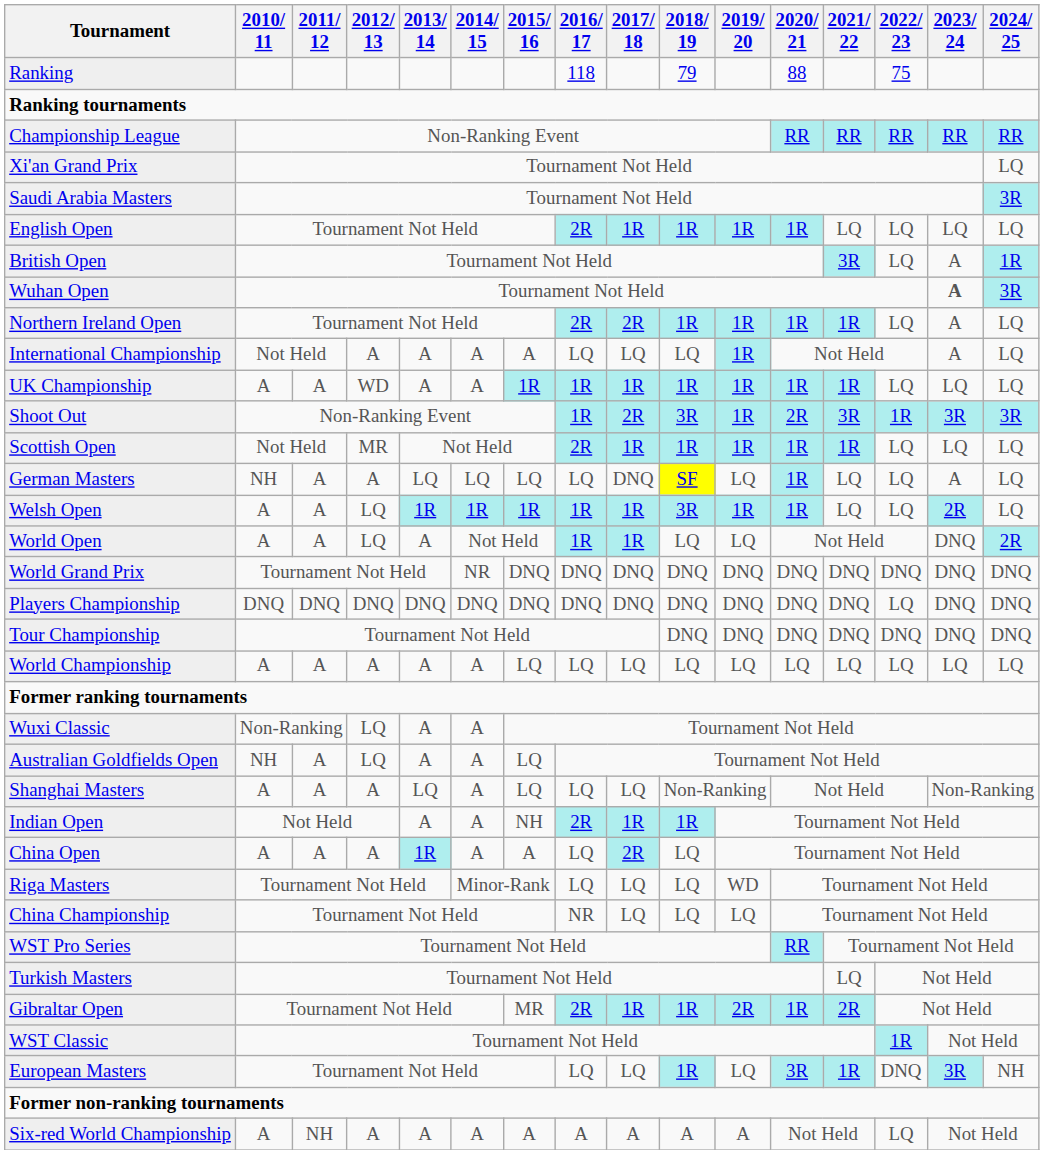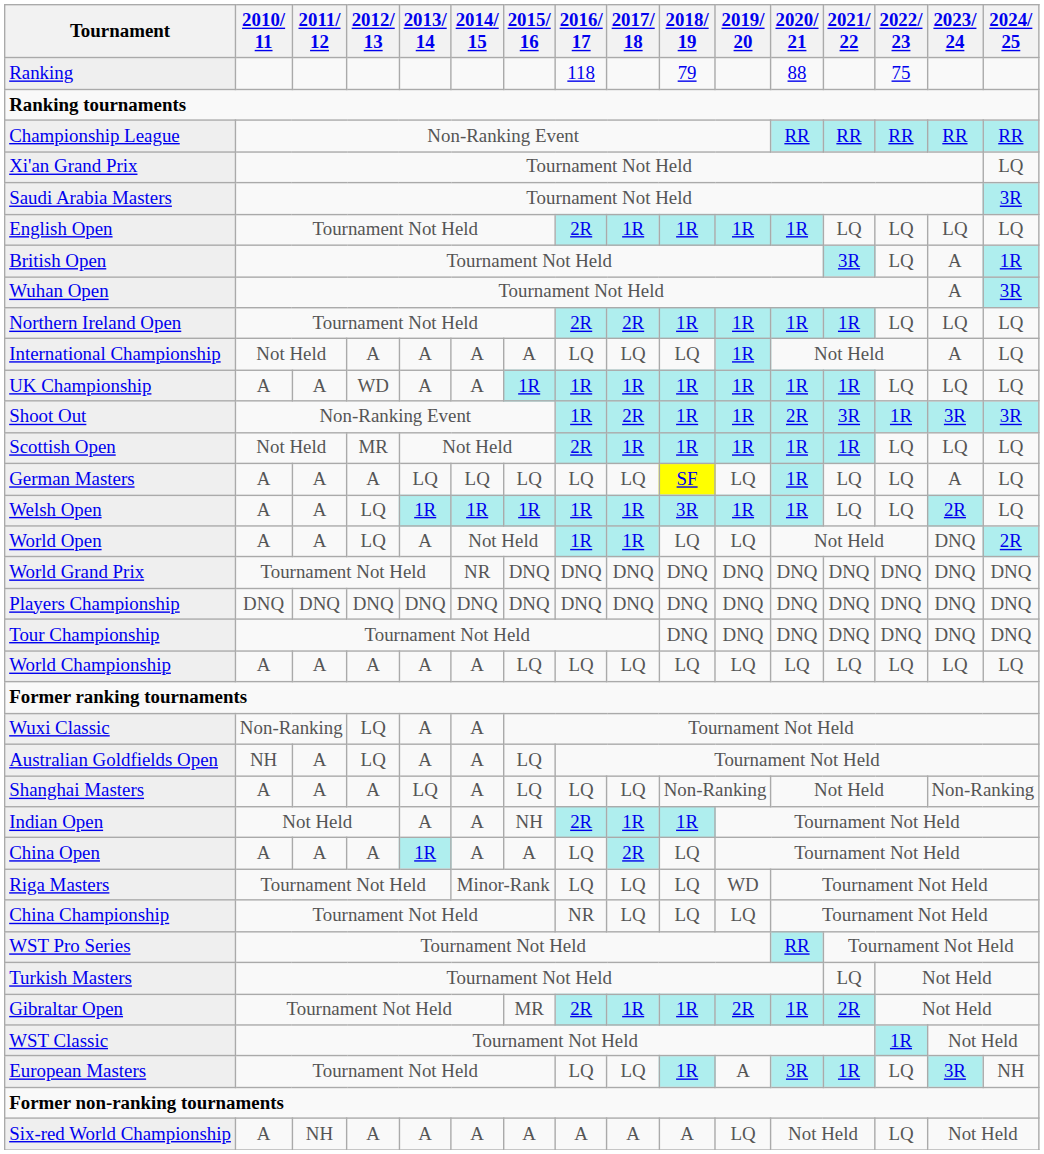 <table class="wikitable"  style="font-size:85%;">
 <tr>
 <th>Tournament</th>
 <th><a href='#'>2010/<br>11</a></th>
 <th><a href='#'>2011/<br>12</a></th>
 <th><a href='#'>2012/<br>13</a></th>
 <th><a href='#'>2013/<br>14</a></th>
 <th><a href='#'>2014/<br>15</a></th>
 <th><a href='#'>2015/<br>16</a></th>
 <th><a href='#'>2016/<br>17</a></th>
 <th><a href='#'>2017/<br>18</a></th>
 <th><a href='#'>2018/<br>19</a></th>
 <th><a href='#'>2019/<br>20</a></th>
 <th><a href='#'>2020/<br>21</a></th>
 <th><a href='#'>2021/<br>22</a></th>
 <th><a href='#'>2022/<br>23</a></th>
 <th><a href='#'>2023/<br>24</a></th>
 <th><a href='#'>2024/<br>25</a></th>
 </tr>
 <tr>
 <td style="background:#EFEFEF;"><a href='#'>Ranking</a></td>
 <td align="center"></td>
 <td align="center"></td>
 <td align="center"></td>
 <td align="center"></td>
 <td align="center"></td>
 <td align="center"></td>
 <td align="center"><a href='#'>118</a></td>
 <td align="center"></td>
 <td align="center"><a href='#'>79</a></td>
 <td align="center"></td>
 <td align="center"><a href='#'>88</a></td>
 <td align="center"></td>
 <td align="center"><a href='#'>75</a></td>
 <td align="center"></td>
 <td align="center"></td>
 </tr>
 <tr>
 <td colspan="20"><strong>Ranking tournaments</strong></td>
 </tr>
 <tr>
 <td style="background:#EFEFEF;"><a href='#'>Championship League</a></td>
 <td align="center" colspan="10" style="color:#555555;">Non-Ranking Event</td>
 <td align="center" style="background:#afeeee;"><a href='#'>RR</a></td>
 <td align="center" style="background:#afeeee;"><a href='#'>RR</a></td>
 <td align="center" style="background:#afeeee;"><a href='#'>RR</a></td>
 <td align="center" style="background:#afeeee;"><a href='#'>RR</a></td>
 <td align="center" style="background:#afeeee;"><a href='#'>RR</a></td>
 </tr>
 <tr>
 <td style="background:#EFEFEF;"><a href='#'>Xi'an Grand Prix</a></td>
 <td align="center" colspan="14" style="color:#555555;">Tournament Not Held</td>
 <td align="center" style="color:#555555;">LQ</td>
 </tr>
 <tr>
 <td style="background:#EFEFEF;"><a href='#'>Saudi Arabia Masters</a></td>
 <td align="center" colspan="14" style="color:#555555;">Tournament Not Held</td>
 <td align="center" style="background:#afeeee;"><a href='#'>3R</a></td>
 </tr>
 <tr>
 <td style="background:#EFEFEF;"><a href='#'>English Open</a></td>
 <td align="center" colspan="6" style="color:#555555;">Tournament Not Held</td>
 <td align="center" style="background:#afeeee;"><a href='#'>2R</a></td>
 <td align="center" style="background:#afeeee;"><a href='#'>1R</a></td>
 <td align="center" style="background:#afeeee;"><a href='#'>1R</a></td>
 <td align="center" style="background:#afeeee;"><a href='#'>1R</a></td>
 <td align="center" style="background:#afeeee;"><a href='#'>1R</a></td>
 <td align="center" style="color:#555555;">LQ</td>
 <td align="center" style="color:#555555;">LQ</td>
 <td align="center" style="color:#555555;">LQ</td>
 <td align="center" style="color:#555555;">LQ</td>
 </tr>
 <tr>
 <td style="background:#EFEFEF;"><a href='#'>British Open</a></td>
 <td align="center" colspan="11" style="color:#555555;">Tournament Not Held</td>
 <td align="center" style="background:#afeeee;"><a href='#'>3R</a></td>
 <td align="center" style="color:#555555;">LQ</td>
 <td align="center" style="color:#555555;">A</td>
 <td align="center" style="background:#afeeee;"><a href='#'>1R</a></td>
 </tr>
 <tr>
 <td style="background:#EFEFEF;"><a href='#'>Wuhan Open</a></td>
 <td align="center" colspan="13" style="color:#555555;">Tournament Not Held</td>
-<td align="center" style="color:#555555;"><strong>A</strong></td>
+<td align="center" style="color:#555555;">A</td>
 <td align="center" style="background:#afeeee;"><a href='#'>3R</a></td>
 </tr>
 <tr>
 <td style="background:#EFEFEF;"><a href='#'>Northern Ireland Open</a></td>
 <td align="center" colspan="6" style="color:#555555;">Tournament Not Held</td>
 <td align="center" style="background:#afeeee;"><a href='#'>2R</a></td>
 <td align="center" style="background:#afeeee;"><a href='#'>2R</a></td>
 <td align="center" style="background:#afeeee;"><a href='#'>1R</a></td>
 <td align="center" style="background:#afeeee;"><a href='#'>1R</a></td>
 <td align="center" style="background:#afeeee;"><a href='#'>1R</a></td>
 <td align="center" style="background:#afeeee;"><a href='#'>1R</a></td>
 <td align="center" style="color:#555555;">LQ</td>
-<td align="center" style="color:#555555;">A</td>
+<td align="center" style="color:#555555;">LQ</td>
 <td align="center" style="color:#555555;">LQ</td>
 </tr>
 <tr>
 <td style="background:#EFEFEF;"><a href='#'>International Championship</a></td>
 <td align="center" colspan="2" style="color:#555555;">Not Held</td>
 <td align="center" style="color:#555555;">A</td>
 <td align="center" style="color:#555555;">A</td>
 <td align="center" style="color:#555555;">A</td>
 <td align="center" style="color:#555555;">A</td>
 <td align="center" style="color:#555555;">LQ</td>
 <td align="center" style="color:#555555;">LQ</td>
 <td align="center" style="color:#555555;">LQ</td>
 <td align="center" style="background:#afeeee;"><a href='#'>1R</a></td>
 <td align="center" colspan="3" style="color:#555555;">Not Held</td>
 <td align="center" style="color:#555555;">A</td>
 <td align="center" style="color:#555555;">LQ</td>
 </tr>
 <tr>
 <td style="background:#EFEFEF;"><a href='#'>UK Championship</a></td>
 <td align="center" style="color:#555555;">A</td>
 <td align="center" style="color:#555555;">A</td>
 <td align="center" style="color:#555555;">WD</td>
 <td align="center" style="color:#555555;">A</td>
 <td align="center" style="color:#555555;">A</td>
 <td align="center" style="background:#afeeee;"><a href='#'>1R</a></td>
 <td align="center" style="background:#afeeee;"><a href='#'>1R</a></td>
 <td align="center" style="background:#afeeee;"><a href='#'>1R</a></td>
 <td align="center" style="background:#afeeee;"><a href='#'>1R</a></td>
 <td align="center" style="background:#afeeee;"><a href='#'>1R</a></td>
 <td align="center" style="background:#afeeee;"><a href='#'>1R</a></td>
 <td align="center" style="background:#afeeee;"><a href='#'>1R</a></td>
 <td align="center" style="color:#555555;">LQ</td>
 <td align="center" style="color:#555555;">LQ</td>
 <td align="center" style="color:#555555;">LQ</td>
 </tr>
 <tr>
 <td style="background:#EFEFEF;"><a href='#'>Shoot Out</a></td>
 <td align="center" colspan="6" style="color:#555555;">Non-Ranking Event</td>
 <td align="center" style="background:#afeeee;"><a href='#'>1R</a></td>
 <td align="center" style="background:#afeeee;"><a href='#'>2R</a></td>
-<td align="center" style="background:#afeeee;"><a href='#'>3R</a></td>
+<td align="center" style="background:#afeeee;"><a href='#'>1R</a></td>
 <td align="center" style="background:#afeeee;"><a href='#'>1R</a></td>
 <td align="center" style="background:#afeeee;"><a href='#'>2R</a></td>
 <td align="center" style="background:#afeeee;"><a href='#'>3R</a></td>
 <td align="center" style="background:#afeeee;"><a href='#'>1R</a></td>
 <td align="center" style="background:#afeeee;"><a href='#'>3R</a></td>
 <td align="center" style="background:#afeeee;"><a href='#'>3R</a></td>
 </tr>
 <tr>
 <td style="background:#EFEFEF;"><a href='#'>Scottish Open</a></td>
 <td align="center" colspan="2" style="color:#555555;">Not Held</td>
 <td align="center" style="color:#555555;">MR</td>
 <td align="center" colspan="3" style="color:#555555;">Not Held</td>
 <td align="center" style="background:#afeeee;"><a href='#'>2R</a></td>
 <td align="center" style="background:#afeeee;"><a href='#'>1R</a></td>
 <td align="center" style="background:#afeeee;"><a href='#'>1R</a></td>
 <td align="center" style="background:#afeeee;"><a href='#'>1R</a></td>
 <td align="center" style="background:#afeeee;"><a href='#'>1R</a></td>
 <td align="center" style="background:#afeeee;"><a href='#'>1R</a></td>
 <td align="center" style="color:#555555;">LQ</td>
 <td align="center" style="color:#555555;">LQ</td>
 <td align="center" style="color:#555555;">LQ</td>
 </tr>
 <tr>
 <td style="background:#EFEFEF;"><a href='#'>German Masters</a></td>
-<td align="center" style="color:#555555;">NH</td>
+<td align="center" style="color:#555555;">A</td>
 <td align="center" style="color:#555555;">A</td>
 <td align="center" style="color:#555555;">A</td>
 <td align="center" style="color:#555555;">LQ</td>
 <td align="center" style="color:#555555;">LQ</td>
 <td align="center" style="color:#555555;">LQ</td>
 <td align="center" style="color:#555555;">LQ</td>
-<td align="center" style="color:#555555;">DNQ</td>
+<td align="center" style="color:#555555;">LQ</td>
 <td align="center" style="background:yellow;"><a href='#'>SF</a></td>
 <td align="center" style="color:#555555;">LQ</td>
 <td align="center" style="background:#afeeee;"><a href='#'>1R</a></td>
 <td align="center" style="color:#555555;">LQ</td>
 <td align="center" style="color:#555555;">LQ</td>
 <td align="center" style="color:#555555;">A</td>
 <td align="center" style="color:#555555;">LQ</td>
 </tr>
 <tr>
 <td style="background:#EFEFEF;"><a href='#'>Welsh Open</a></td>
 <td align="center" style="color:#555555;">A</td>
 <td align="center" style="color:#555555;">A</td>
 <td align="center" style="color:#555555;">LQ</td>
 <td align="center" style="background:#afeeee;"><a href='#'>1R</a></td>
 <td align="center" style="background:#afeeee;"><a href='#'>1R</a></td>
 <td align="center" style="background:#afeeee;"><a href='#'>1R</a></td>
 <td align="center" style="background:#afeeee;"><a href='#'>1R</a></td>
 <td align="center" style="background:#afeeee;"><a href='#'>1R</a></td>
 <td align="center" style="background:#afeeee;"><a href='#'>3R</a></td>
 <td align="center" style="background:#afeeee;"><a href='#'>1R</a></td>
 <td align="center" style="background:#afeeee;"><a href='#'>1R</a></td>
 <td align="center" style="color:#555555;">LQ</td>
 <td align="center" style="color:#555555;">LQ</td>
 <td align="center" style="background:#afeeee;"><a href='#'>2R</a></td>
 <td align="center" style="color:#555555;">LQ</td>
 </tr>
 <tr>
 <td style="background:#EFEFEF;"><a href='#'>World Open</a></td>
 <td align="center" style="color:#555555;">A</td>
 <td align="center" style="color:#555555;">A</td>
 <td align="center" style="color:#555555;">LQ</td>
 <td align="center" style="color:#555555;">A</td>
 <td align="center" colspan="2" style="color:#555555;">Not Held</td>
 <td align="center" style="background:#afeeee;"><a href='#'>1R</a></td>
 <td align="center" style="background:#afeeee;"><a href='#'>1R</a></td>
 <td align="center" style="color:#555555;">LQ</td>
 <td align="center" style="color:#555555;">LQ</td>
 <td align="center" colspan="3" style="color:#555555;">Not Held</td>
 <td align="center" style="color:#555555;">DNQ</td>
 <td align="center" style="background:#afeeee;"><a href='#'>2R</a></td>
 </tr>
 <tr>
 <td style="background:#EFEFEF;"><a href='#'>World Grand Prix</a></td>
 <td align="center" colspan="4" style="color:#555555;">Tournament Not Held</td>
 <td align="center" style="color:#555555;">NR</td>
 <td align="center" style="color:#555555;">DNQ</td>
 <td align="center" style="color:#555555;">DNQ</td>
 <td align="center" style="color:#555555;">DNQ</td>
 <td align="center" style="color:#555555;">DNQ</td>
 <td align="center" style="color:#555555;">DNQ</td>
 <td align="center" style="color:#555555;">DNQ</td>
 <td align="center" style="color:#555555;">DNQ</td>
 <td align="center" style="color:#555555;">DNQ</td>
 <td align="center" style="color:#555555;">DNQ</td>
 <td align="center" style="color:#555555;">DNQ</td>
 </tr>
 <tr>
 <td style="background:#EFEFEF;"><a href='#'>Players Championship</a></td>
 <td align="center" style="color:#555555;">DNQ</td>
 <td align="center" style="color:#555555;">DNQ</td>
 <td align="center" style="color:#555555;">DNQ</td>
 <td align="center" style="color:#555555;">DNQ</td>
 <td align="center" style="color:#555555;">DNQ</td>
 <td align="center" style="color:#555555;">DNQ</td>
 <td align="center" style="color:#555555;">DNQ</td>
 <td align="center" style="color:#555555;">DNQ</td>
 <td align="center" style="color:#555555;">DNQ</td>
 <td align="center" style="color:#555555;">DNQ</td>
 <td align="center" style="color:#555555;">DNQ</td>
 <td align="center" style="color:#555555;">DNQ</td>
-<td align="center" style="color:#555555;">LQ</td>
+<td align="center" style="color:#555555;">DNQ</td>
 <td align="center" style="color:#555555;">DNQ</td>
 <td align="center" style="color:#555555;">DNQ</td>
 </tr>
 <tr>
 <td style="background:#EFEFEF;"><a href='#'>Tour Championship</a></td>
 <td align="center" colspan="8" style="color:#555555;">Tournament Not Held</td>
 <td align="center" style="color:#555555;">DNQ</td>
 <td align="center" style="color:#555555;">DNQ</td>
 <td align="center" style="color:#555555;">DNQ</td>
 <td align="center" style="color:#555555;">DNQ</td>
 <td align="center" style="color:#555555;">DNQ</td>
 <td align="center" style="color:#555555;">DNQ</td>
 <td align="center" style="color:#555555;">DNQ</td>
 </tr>
 <tr>
 <td style="background:#EFEFEF;"><a href='#'>World Championship</a></td>
 <td align="center" style="color:#555555;">A</td>
 <td align="center" style="color:#555555;">A</td>
 <td align="center" style="color:#555555;">A</td>
 <td align="center" style="color:#555555;">A</td>
 <td align="center" style="color:#555555;">A</td>
 <td align="center" style="color:#555555;">LQ</td>
 <td align="center" style="color:#555555;">LQ</td>
 <td align="center" style="color:#555555;">LQ</td>
 <td align="center" style="color:#555555;">LQ</td>
 <td align="center" style="color:#555555;">LQ</td>
 <td align="center" style="color:#555555;">LQ</td>
 <td align="center" style="color:#555555;">LQ</td>
 <td align="center" style="color:#555555;">LQ</td>
 <td align="center" style="color:#555555;">LQ</td>
 <td align="center" style="color:#555555;">LQ</td>
 </tr>
 <tr>
 <td colspan="20"><strong>Former ranking tournaments</strong></td>
 </tr>
 <tr>
 <td style="background:#EFEFEF;"><a href='#'>Wuxi Classic</a></td>
 <td align="center" colspan="2" style="color:#555555;">Non-Ranking</td>
 <td align="center" style="color:#555555;">LQ</td>
 <td align="center" style="color:#555555;">A</td>
 <td align="center" style="color:#555555;">A</td>
 <td align="center" colspan="20" style="color:#555555;">Tournament Not Held</td>
 </tr>
 <tr>
 <td style="background:#EFEFEF;"><a href='#'>Australian Goldfields Open</a></td>
 <td align="center" style="color:#555555;">NH</td>
 <td align="center" style="color:#555555;">A</td>
 <td align="center" style="color:#555555;">LQ</td>
 <td align="center" style="color:#555555;">A</td>
 <td align="center" style="color:#555555;">A</td>
 <td align="center" style="color:#555555;">LQ</td>
 <td align="center" colspan="20" style="color:#555555;">Tournament Not Held</td>
 </tr>
 <tr>
 <td style="background:#EFEFEF;"><a href='#'>Shanghai Masters</a></td>
 <td align="center" style="color:#555555;">A</td>
 <td align="center" style="color:#555555;">A</td>
 <td align="center" style="color:#555555;">A</td>
 <td align="center" style="color:#555555;">LQ</td>
 <td align="center" style="color:#555555;">A</td>
 <td align="center" style="color:#555555;">LQ</td>
 <td align="center" style="color:#555555;">LQ</td>
 <td align="center" style="color:#555555;">LQ</td>
 <td align="center" colspan="2" style="color:#555555;">Non-Ranking</td>
 <td align="center" colspan="3" style="color:#555555;">Not Held</td>
 <td align="center" colspan="2" style="color:#555555;">Non-Ranking</td>
 </tr>
 <tr>
 <td style="background:#EFEFEF;"><a href='#'>Indian Open</a></td>
 <td align="center" colspan="3" style="color:#555555;">Not Held</td>
 <td align="center" style="color:#555555;">A</td>
 <td align="center" style="color:#555555;">A</td>
 <td align="center" style="color:#555555;">NH</td>
 <td align="center" style="background:#afeeee;"><a href='#'>2R</a></td>
 <td align="center" style="background:#afeeee;"><a href='#'>1R</a></td>
 <td align="center" style="background:#afeeee;"><a href='#'>1R</a></td>
 <td align="center" colspan="20" style="color:#555555;">Tournament Not Held</td>
 </tr>
 <tr>
 <td style="background:#EFEFEF;"><a href='#'>China Open</a></td>
 <td align="center" style="color:#555555;">A</td>
 <td align="center" style="color:#555555;">A</td>
 <td align="center" style="color:#555555;">A</td>
 <td align="center" style="background:#afeeee;"><a href='#'>1R</a></td>
 <td align="center" style="color:#555555;">A</td>
 <td align="center" style="color:#555555;">A</td>
 <td align="center" style="color:#555555;">LQ</td>
 <td align="center" style="background:#afeeee;"><a href='#'>2R</a></td>
 <td align="center" style="color:#555555;">LQ</td>
 <td align="center" colspan="20" style="color:#555555;">Tournament Not Held</td>
 </tr>
 <tr>
 <td style="background:#EFEFEF;"><a href='#'>Riga Masters</a></td>
 <td align="center" colspan="4" style="color:#555555;">Tournament Not Held</td>
 <td align="center" colspan="2" style="color:#555555;">Minor-Rank</td>
 <td align="center" style="color:#555555;">LQ</td>
 <td align="center" style="color:#555555;">LQ</td>
 <td align="center" style="color:#555555;">LQ</td>
 <td align="center" style="color:#555555;">WD</td>
 <td align="center" colspan="20" style="color:#555555;">Tournament Not Held</td>
 </tr>
 <tr>
 <td style="background:#EFEFEF;"><a href='#'>China Championship</a></td>
 <td align="center" colspan="6" style="color:#555555;">Tournament Not Held</td>
 <td align="center" style="color:#555555;">NR</td>
 <td align="center" style="color:#555555;">LQ</td>
 <td align="center" style="color:#555555;">LQ</td>
 <td align="center" style="color:#555555;">LQ</td>
 <td align="center" colspan="20" style="color:#555555;">Tournament Not Held</td>
 </tr>
 <tr>
 <td style="background:#EFEFEF;"><a href='#'>WST Pro Series</a></td>
 <td align="center" colspan="10" style="color:#555555;">Tournament Not Held</td>
 <td align="center" style="background:#afeeee;"><a href='#'>RR</a></td>
 <td align="center" colspan="20" style="color:#555555;">Tournament Not Held</td>
 </tr>
 <tr>
 <td style="background:#EFEFEF;"><a href='#'>Turkish Masters</a></td>
 <td align="center" colspan="11" style="color:#555555;">Tournament Not Held</td>
 <td align="center" style="color:#555555;">LQ</td>
 <td align="center" colspan="3" style="color:#555555;">Not Held</td>
 </tr>
 <tr>
 <td style="background:#EFEFEF;"><a href='#'>Gibraltar Open</a></td>
 <td align="center" colspan="5" style="color:#555555;">Tournament Not Held</td>
 <td align="center" style="color:#555555;">MR</td>
 <td align="center" style="background:#afeeee;"><a href='#'>2R</a></td>
 <td align="center" style="background:#afeeee;"><a href='#'>1R</a></td>
 <td align="center" style="background:#afeeee;"><a href='#'>1R</a></td>
 <td align="center" style="background:#afeeee;"><a href='#'>2R</a></td>
 <td align="center" style="background:#afeeee;"><a href='#'>1R</a></td>
 <td align="center" style="background:#afeeee;"><a href='#'>2R</a></td>
 <td align="center" colspan="3" style="color:#555555;">Not Held</td>
 </tr>
 <tr>
 <td style="background:#EFEFEF;"><a href='#'>WST Classic</a></td>
 <td align="center" colspan="12" style="color:#555555;">Tournament Not Held</td>
 <td align="center" style="background:#afeeee;"><a href='#'>1R</a></td>
 <td align="center" colspan="2" style="color:#555555;">Not Held</td>
 </tr>
 <tr>
 <td style="background:#EFEFEF;"><a href='#'>European Masters</a></td>
 <td align="center" colspan="6" style="color:#555555;">Tournament Not Held</td>
 <td align="center" style="color:#555555;">LQ</td>
 <td align="center" style="color:#555555;">LQ</td>
 <td align="center" style="background:#afeeee;"><a href='#'>1R</a></td>
-<td align="center" style="color:#555555;">LQ</td>
+<td align="center" style="color:#555555;">A</td>
 <td align="center" style="background:#afeeee;"><a href='#'>3R</a></td>
 <td align="center" style="background:#afeeee;"><a href='#'>1R</a></td>
-<td align="center" style="color:#555555;">DNQ</td>
+<td align="center" style="color:#555555;">LQ</td>
 <td align="center" style="background:#afeeee;"><a href='#'>3R</a></td>
 <td align="center" style="color:#555555;">NH</td>
 </tr>
 <tr>
 <td colspan="20"><strong>Former non-ranking tournaments</strong></td>
 </tr>
 <tr>
 <td style="background:#EFEFEF;"><a href='#'>Six-red World Championship</a></td>
 <td align="center" style="color:#555555;">A</td>
 <td align="center" style="color:#555555;">NH</td>
 <td align="center" style="color:#555555;">A</td>
 <td align="center" style="color:#555555;">A</td>
 <td align="center" style="color:#555555;">A</td>
 <td align="center" style="color:#555555;">A</td>
 <td align="center" style="color:#555555;">A</td>
 <td align="center" style="color:#555555;">A</td>
 <td align="center" style="color:#555555;">A</td>
-<td align="center" style="color:#555555;">A</td>
+<td align="center" style="color:#555555;">LQ</td>
 <td align="center" colspan="2" style="color:#555555;">Not Held</td>
 <td align="center" style="color:#555555;">LQ</td>
 <td align="center" colspan="2" style="color:#555555;">Not Held</td>
 </tr>
 </table>
